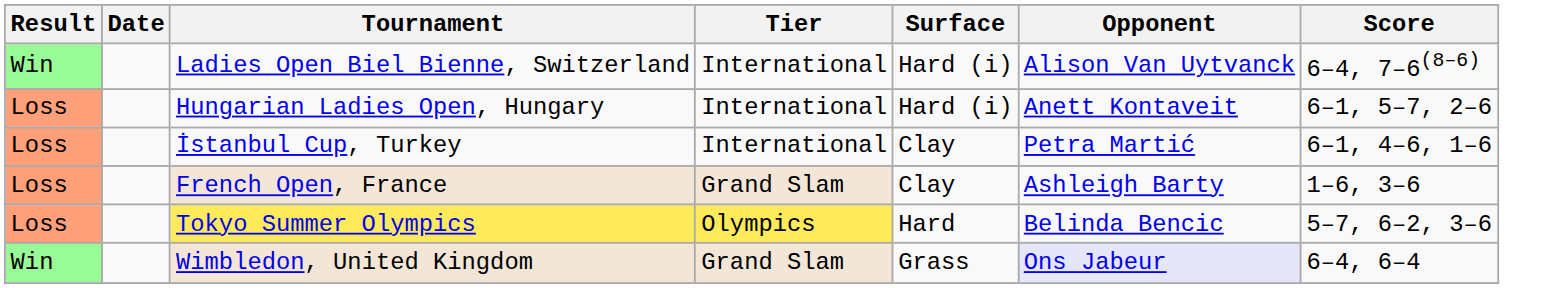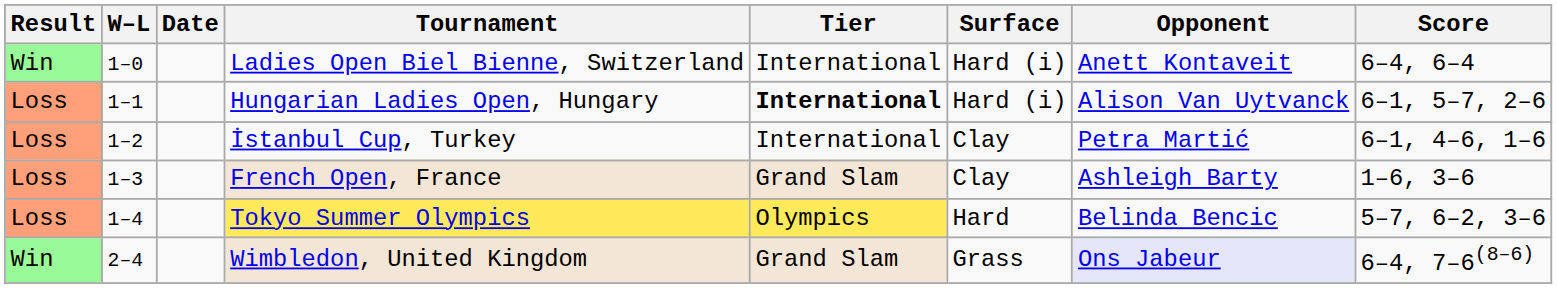 <table class="sortable wikitable">
 <tr>
 <th>Result</th>
+<th class=unsortable>W–L</th>
 <th>Date</th>
 <th>Tournament</th>
 <th>Tier</th>
 <th>Surface</th>
 <th>Opponent</th>
 <th class=unsortable>Score</th>
 </tr>
 <tr>
 <td style=background:#98FB98>Win</td>
+<td><small>1–0</small></td>
 <td><a href='#'></a></td>
 <td><a href='#'>Ladies Open Biel Bienne</a>, Switzerland</td>
 <td>International</td>
 <td>Hard (i)</td>
-<td> <a href='#'>Alison Van Uytvanck</a></td>
-<td>6–4, 7–6<sup>(8–6)</sup></td>
+<td> <a href='#'>Anett Kontaveit</a></td>
+<td>6–4, 6–4</td>
 </tr>
 <tr>
 <td style=background:#FFA07A>Loss</td>
+<td><small>1–1</small></td>
 <td><a href='#'></a></td>
 <td><a href='#'>Hungarian Ladies Open</a>, Hungary</td>
-<td>International</td>
+<td><strong>International</strong></td>
 <td>Hard (i)</td>
-<td> <a href='#'>Anett Kontaveit</a></td>
+<td> <a href='#'>Alison Van Uytvanck</a></td>
 <td>6–1, 5–7, 2–6</td>
 </tr>
 <tr>
 <td style=background:#FFA07A>Loss</td>
+<td><small>1–2</small></td>
 <td><a href='#'></a></td>
 <td><a href='#'>İstanbul Cup</a>, Turkey</td>
 <td>International</td>
 <td>Clay</td>
 <td> <a href='#'>Petra Martić</a></td>
 <td>6–1, 4–6, 1–6</td>
 </tr>
 <tr>
 <td style=background:#FFA07A>Loss</td>
+<td><small>1–3</small></td>
 <td><a href='#'></a></td>
 <td style=background:#f3e6d7><a href='#'>French Open</a>, France</td>
 <td style=background:#f3e6d7>Grand Slam</td>
 <td>Clay</td>
 <td> <a href='#'>Ashleigh Barty</a></td>
 <td>1–6, 3–6</td>
 </tr>
 <tr>
 <td style=background:#FFA07A>Loss</td>
+<td><small>1–4</small></td>
 <td><a href='#'></a></td>
 <td style=background:#FFEA5C><a href='#'>Tokyo Summer Olympics</a></td>
 <td style=background:#FFEA5C>Olympics</td>
 <td>Hard</td>
 <td> <a href='#'>Belinda Bencic</a></td>
 <td>5–7, 6–2, 3–6</td>
 </tr>
 <tr>
 <td style=background:#98FB98>Win</td>
+<td><small>2–4</small></td>
 <td><a href='#'></a></td>
 <td style=background:#f3e6d7><a href='#'>Wimbledon</a>, United Kingdom</td>
 <td style=background:#f3e6d7>Grand Slam</td>
 <td>Grass</td>
 <td style="background: lavender;"> <a href='#'>Ons Jabeur</a></td>
-<td>6–4, 6–4</td>
+<td>6–4, 7–6<sup>(8–6)</sup></td>
 </tr>
 </table>
